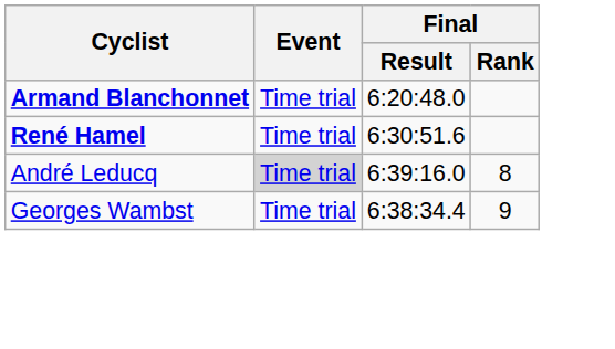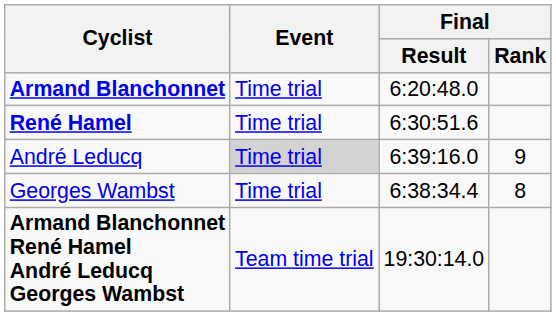 <table class=wikitable style="font-size:90%">
 <tr>
 <th rowspan=2>Cyclist</th>
 <th rowspan=2>Event</th>
 <th colspan=2>Final</th>
 </tr>
 <tr>
 <th>Result</th>
 <th>Rank</th>
 </tr>
 <tr>
 <td><strong><a href='#'>Armand Blanchonnet</a></strong></td>
 <td><a href='#'>Time trial</a></td>
 <td align=center>6:20:48.0</td>
 <td align=center></td>
 </tr>
 <tr>
 <td><strong><a href='#'>René Hamel</a></strong></td>
 <td><a href='#'>Time trial</a></td>
 <td align=center>6:30:51.6</td>
 <td align=center></td>
 </tr>
 <tr>
 <td><a href='#'>André Leducq</a></td>
 <td style="background: lightgrey;"><a href='#'>Time trial</a></td>
 <td align=center>6:39:16.0</td>
-<td align=center>8</td>
+<td align=center>9</td>
 </tr>
 <tr>
 <td><a href='#'>Georges Wambst</a></td>
 <td><a href='#'>Time trial</a></td>
 <td align=center>6:38:34.4</td>
-<td align=center>9</td>
+<td align=center>8</td>
+</tr>
+<tr>
+<td><strong>Armand Blanchonnet <br> René Hamel <br> André Leducq <br> Georges Wambst</strong></td>
+<td><a href='#'>Team time trial</a></td>
+<td align=center>19:30:14.0</td>
+<td align=center></td>
 </tr>
 </table>
